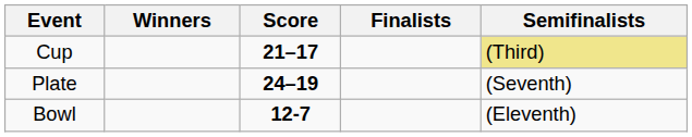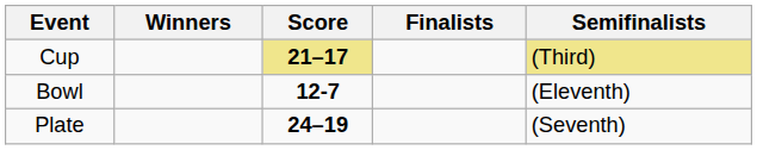 <table class="wikitable" width=550 style="text-align: center">
 <tr>
 <th>Event</th>
 <th>Winners</th>
 <th>Score</th>
 <th>Finalists</th>
 <th>Semifinalists</th>
 </tr>
 <tr>
 <td>Cup</td>
 <td align=left><strong></strong></td>
-<td><strong>21–17</strong></td>
+<td style="background: khaki;"><strong>21–17</strong></td>
 <td align=left></td>
 <td align=left style="background: khaki;"> (Third)<br></td>
+</tr>
+<tr>
+<td>Bowl</td>
+<td align=left><strong></strong></td>
+<td><strong>12-7</strong></td>
+<td align=left></td>
+<td align=left> (Eleventh)<br></td>
 </tr>
 <tr>
 <td>Plate</td>
 <td align=left><strong></strong></td>
 <td><strong>24–19</strong></td>
 <td align=left></td>
 <td align=left> (Seventh)<br></td>
 </tr>
-<tr>
-<td>Bowl</td>
-<td align=left><strong></strong></td>
-<td><strong>12-7</strong></td>
-<td align=left></td>
-<td align=left> (Eleventh)<br></td>
-</tr>
 </table>
